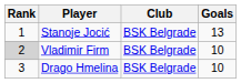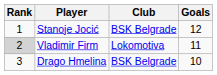 <table class="wikitable" style="text-align:center">
 <tr>
 <th>Rank</th>
 <th>Player</th>
 <th>Club</th>
 <th>Goals</th>
 </tr>
 <tr>
 <td rowspan="1">1</td>
 <td align="left"> <a href='#'>Stanoje Jocić</a></td>
 <td align="left"><a href='#'>BSK Belgrade</a></td>
-<td>13</td>
+<td>12</td>
 </tr>
 <tr>
 <td rowspan="1" style="background: lightgrey;">2</td>
 <td align="left"> <a href='#'>Vladimir Firm</a></td>
-<td align="left"><a href='#'>BSK Belgrade</a></td>
-<td>10</td>
+<td align="left"><a href='#'>Lokomotiva</a></td>
+<td>11</td>
 </tr>
 <tr>
 <td rowspan="1">3</td>
 <td align="left"> <a href='#'>Drago Hmelina</a></td>
 <td align="left"><a href='#'>BSK Belgrade</a></td>
 <td>10</td>
 </tr>
 </table>
